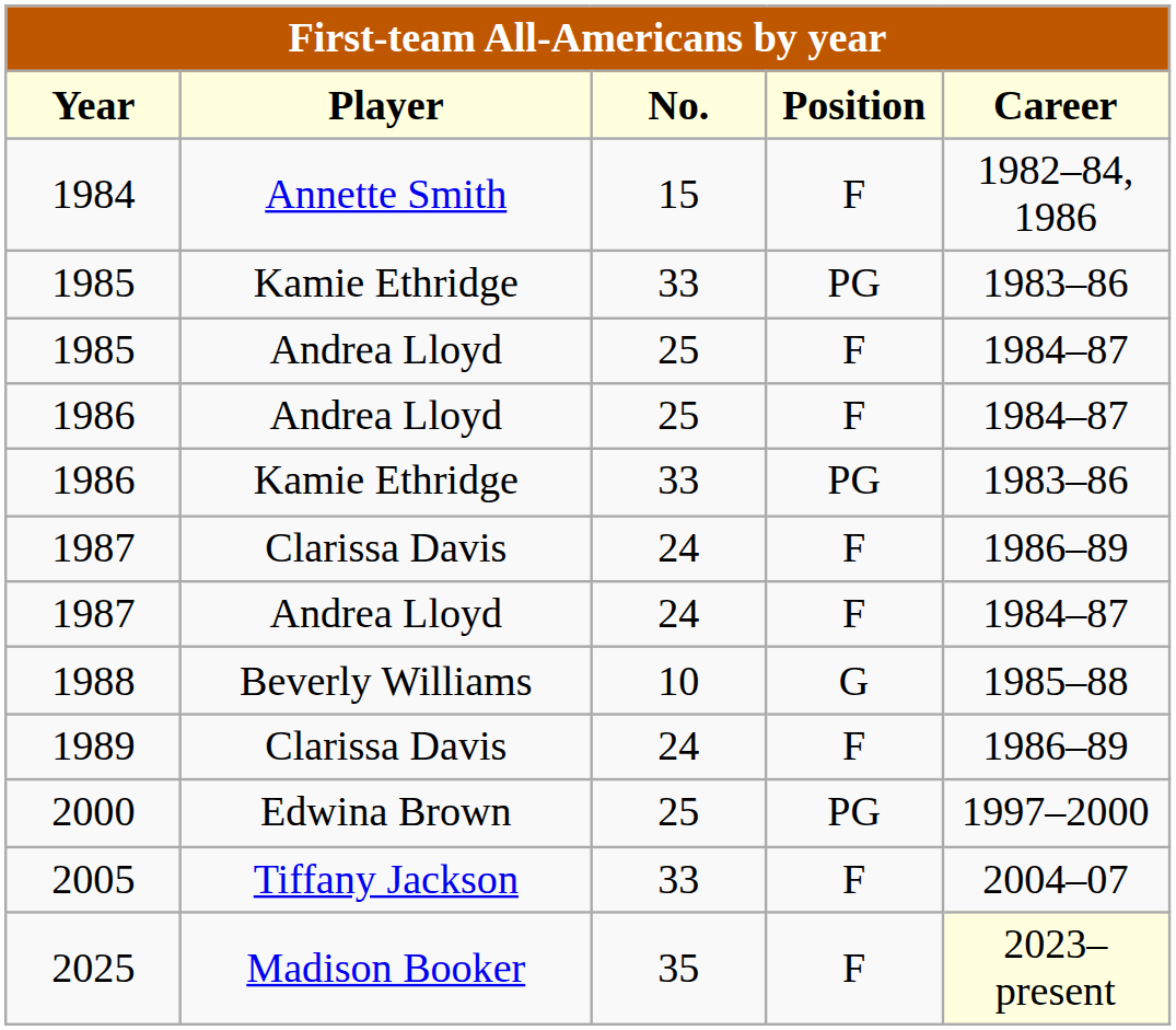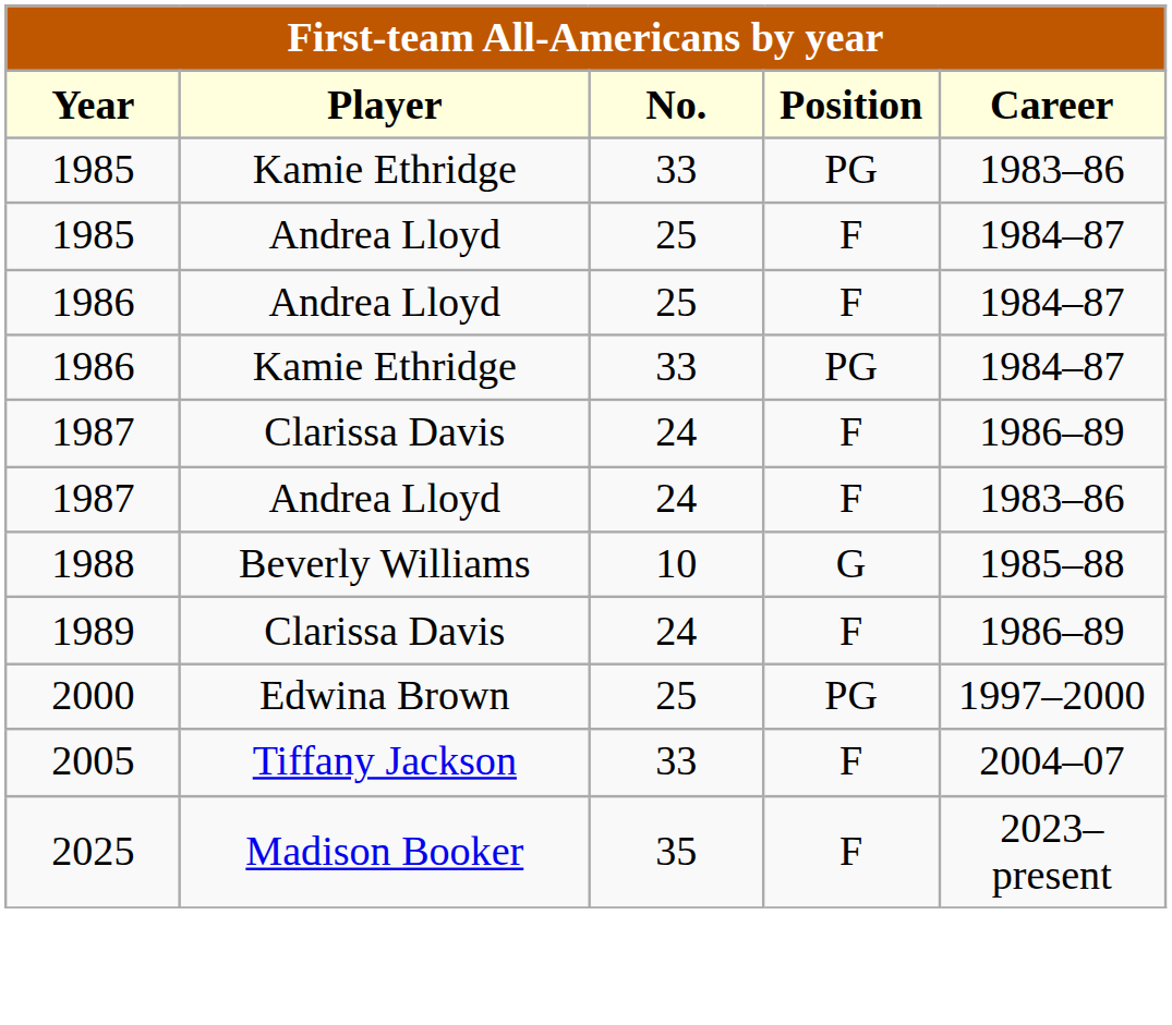 <table class="wikitable" style="text-align:center">
 <tr>
 <td colspan="5" style= "background: #BF5700; color:white"><strong>First-team All-Americans by year</strong></td>
 </tr>
 <tr>
 <th style="width:60px; background: #ffffdd;">Year</th>
 <th style="width:150px; background: #ffffdd;">Player</th>
 <th style="width:60px; background: #ffffdd;">No.</th>
 <th style="width:60px; background: #ffffdd;">Position</th>
 <th style="width:80px; background: #ffffdd;">Career</th>
-</tr>
-<tr>
-<td>1984</td>
-<td><a href='#'>Annette Smith</a></td>
-<td>15</td>
-<td>F</td>
-<td>1982–84, 1986</td>
 </tr>
 <tr>
 <td>1985</td>
 <td>Kamie Ethridge</td>
 <td>33</td>
 <td>PG</td>
 <td>1983–86</td>
 </tr>
 <tr>
 <td>1985</td>
 <td>Andrea Lloyd</td>
 <td>25</td>
 <td>F</td>
 <td>1984–87</td>
 </tr>
 <tr>
 <td>1986</td>
 <td>Andrea Lloyd</td>
 <td>25</td>
 <td>F</td>
 <td>1984–87</td>
 </tr>
 <tr>
 <td>1986</td>
 <td>Kamie Ethridge</td>
 <td>33</td>
 <td>PG</td>
-<td>1983–86</td>
+<td>1984–87</td>
 </tr>
 <tr>
 <td>1987</td>
 <td>Clarissa Davis</td>
 <td>24</td>
 <td>F</td>
 <td>1986–89</td>
 </tr>
 <tr>
 <td>1987</td>
 <td>Andrea Lloyd</td>
 <td>24</td>
 <td>F</td>
-<td>1984–87</td>
+<td>1983–86</td>
 </tr>
 <tr>
 <td>1988</td>
 <td>Beverly Williams</td>
 <td>10</td>
 <td>G</td>
 <td>1985–88</td>
 </tr>
 <tr>
 <td>1989</td>
 <td>Clarissa Davis</td>
 <td>24</td>
 <td>F</td>
 <td>1986–89</td>
 </tr>
 <tr>
 <td>2000</td>
 <td>Edwina Brown</td>
 <td>25</td>
 <td>PG</td>
 <td>1997–2000</td>
 </tr>
 <tr>
 <td>2005</td>
 <td><a href='#'>Tiffany Jackson</a></td>
 <td>33</td>
 <td>F</td>
 <td>2004–07</td>
 </tr>
 <tr>
 <td>2025</td>
 <td><a href='#'>Madison Booker</a></td>
 <td>35</td>
 <td>F</td>
-<td style="background: lightyellow;">2023–present</td>
+<td>2023–present</td>
 </tr>
 </table>
